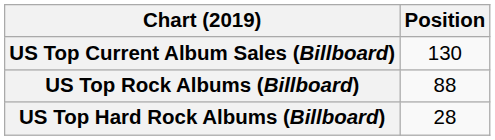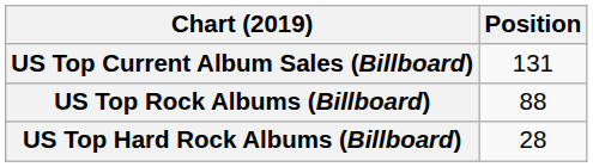 <table class="wikitable sortable plainrowheaders" style="text-align:center">
 <tr>
 <th scope="col">Chart (2019)</th>
 <th scope="col">Position</th>
 </tr>
 <tr>
 <th scope="row">US Top Current Album Sales (<em>Billboard</em>)</th>
-<td>130</td>
+<td>131</td>
 </tr>
 <tr>
 <th scope="row">US Top Rock Albums (<em>Billboard</em>)</th>
 <td>88</td>
 </tr>
 <tr>
 <th scope="row">US Top Hard Rock Albums (<em>Billboard</em>)</th>
 <td>28</td>
 </tr>
 </table>
